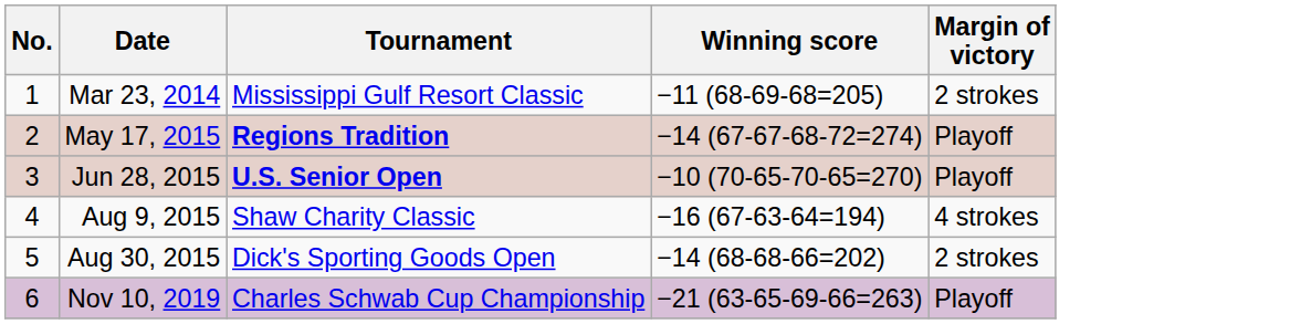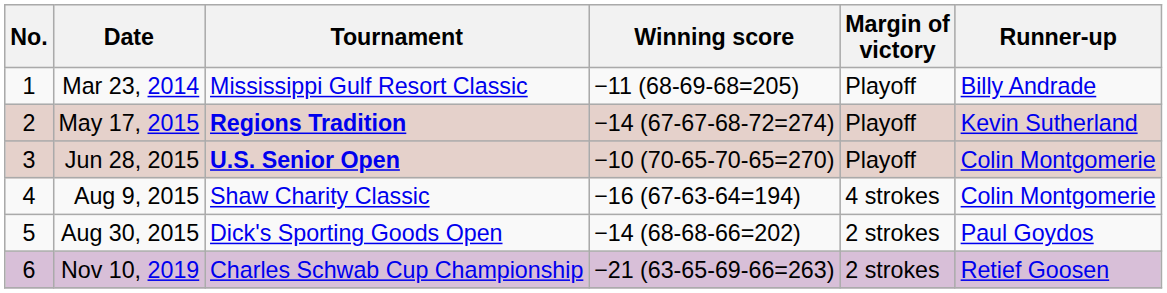 <table class="wikitable" style="font-size:95%;">
 <tr>
 <th>No.</th>
 <th>Date</th>
 <th>Tournament</th>
 <th>Winning score</th>
 <th>Margin of<br>victory</th>
+<th>Runner-up</th>
 </tr>
 <tr>
 <td align=center>1</td>
 <td align=right>Mar 23, <a href='#'>2014</a></td>
 <td><a href='#'>Mississippi Gulf Resort Classic</a></td>
 <td>−11 (68-69-68=205)</td>
-<td>2 strokes</td>
+<td>Playoff</td>
+<td> <a href='#'>Billy Andrade</a></td>
 </tr>
 <tr style="background:#e5d1cb;">
 <td align=center>2</td>
 <td align=right>May 17, <a href='#'>2015</a></td>
 <td><strong><a href='#'>Regions Tradition</a></strong></td>
 <td>−14 (67-67-68-72=274)</td>
 <td>Playoff</td>
+<td> <a href='#'>Kevin Sutherland</a></td>
 </tr>
 <tr style="background:#e5d1cb;">
 <td align=center>3</td>
 <td align=right>Jun 28, 2015</td>
 <td><strong><a href='#'>U.S. Senior Open</a></strong></td>
 <td>−10 (70-65-70-65=270)</td>
 <td>Playoff</td>
+<td> <a href='#'>Colin Montgomerie</a></td>
 </tr>
 <tr>
 <td align=center>4</td>
 <td align=right>Aug 9, 2015</td>
 <td><a href='#'>Shaw Charity Classic</a></td>
 <td>−16 (67-63-64=194)</td>
 <td>4 strokes</td>
+<td> <a href='#'>Colin Montgomerie</a></td>
 </tr>
 <tr>
 <td align=center>5</td>
 <td align=right>Aug 30, 2015</td>
 <td><a href='#'>Dick's Sporting Goods Open</a></td>
 <td>−14 (68-68-66=202)</td>
 <td>2 strokes</td>
+<td> <a href='#'>Paul Goydos</a></td>
 </tr>
 <tr style="background:thistle">
 <td align=center>6</td>
 <td align=right>Nov 10, <a href='#'>2019</a></td>
 <td><a href='#'>Charles Schwab Cup Championship</a></td>
 <td>−21 (63-65-69-66=263)</td>
-<td>Playoff</td>
+<td>2 strokes</td>
+<td> <a href='#'>Retief Goosen</a></td>
 </tr>
 </table>
